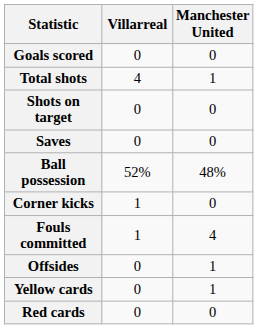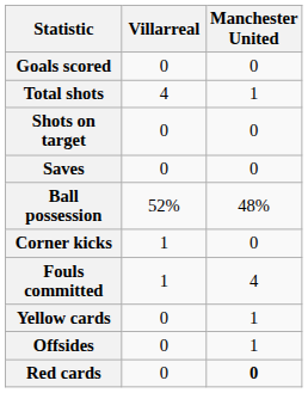 <table class="wikitable plainrowheaders" style="text-align:center">
 <tr>
 <th scope="col" style="width:100px">Statistic</th>
 <th scope="col" style="width:70px">Villarreal</th>
 <th scope="col" style="width:70px">Manchester United</th>
 </tr>
 <tr>
 <th scope=row>Goals scored</th>
 <td>0</td>
 <td>0</td>
 </tr>
 <tr>
 <th scope=row>Total shots</th>
 <td>4</td>
 <td>1</td>
 </tr>
 <tr>
 <th scope=row>Shots on target</th>
 <td>0</td>
 <td>0</td>
 </tr>
 <tr>
 <th scope=row>Saves</th>
 <td>0</td>
 <td>0</td>
 </tr>
 <tr>
 <th scope=row>Ball possession</th>
 <td>52%</td>
 <td>48%</td>
 </tr>
 <tr>
 <th scope=row>Corner kicks</th>
 <td>1</td>
 <td>0</td>
 </tr>
 <tr>
 <th scope=row>Fouls committed</th>
 <td>1</td>
 <td>4</td>
 </tr>
 <tr>
-<th scope=row>Offsides</th>
+<th scope=row>Yellow cards</th>
 <td>0</td>
 <td>1</td>
 </tr>
 <tr>
-<th scope=row>Yellow cards</th>
+<th scope=row>Offsides</th>
 <td>0</td>
 <td>1</td>
 </tr>
 <tr>
 <th scope=row>Red cards</th>
 <td>0</td>
-<td>0</td>
+<td><strong>0</strong></td>
 </tr>
 </table>
